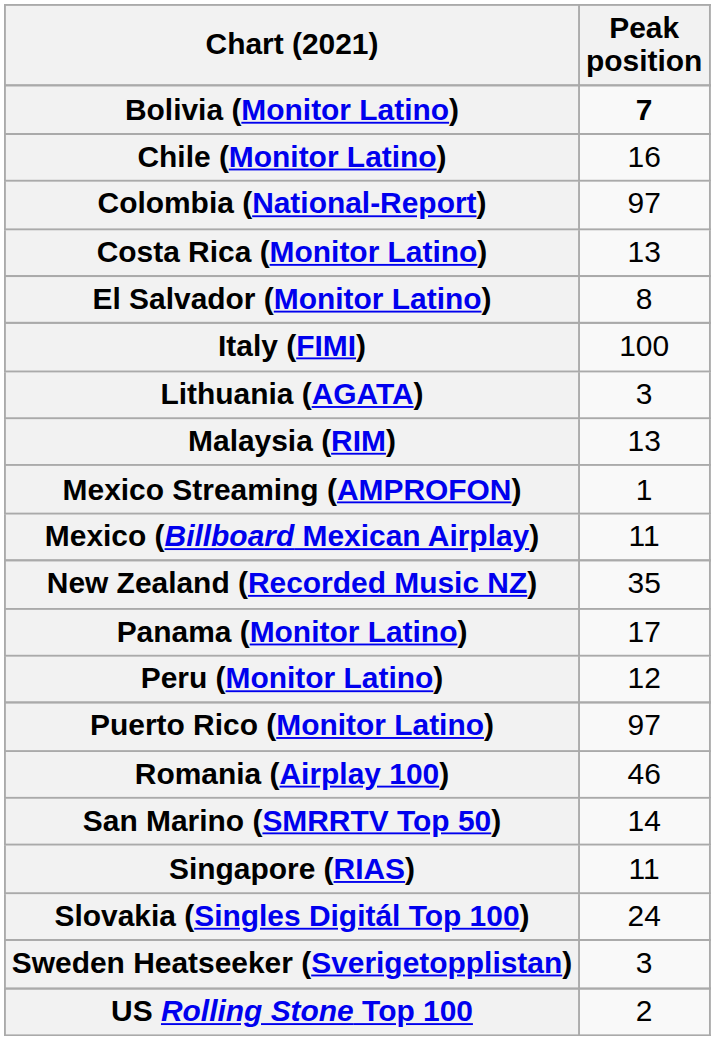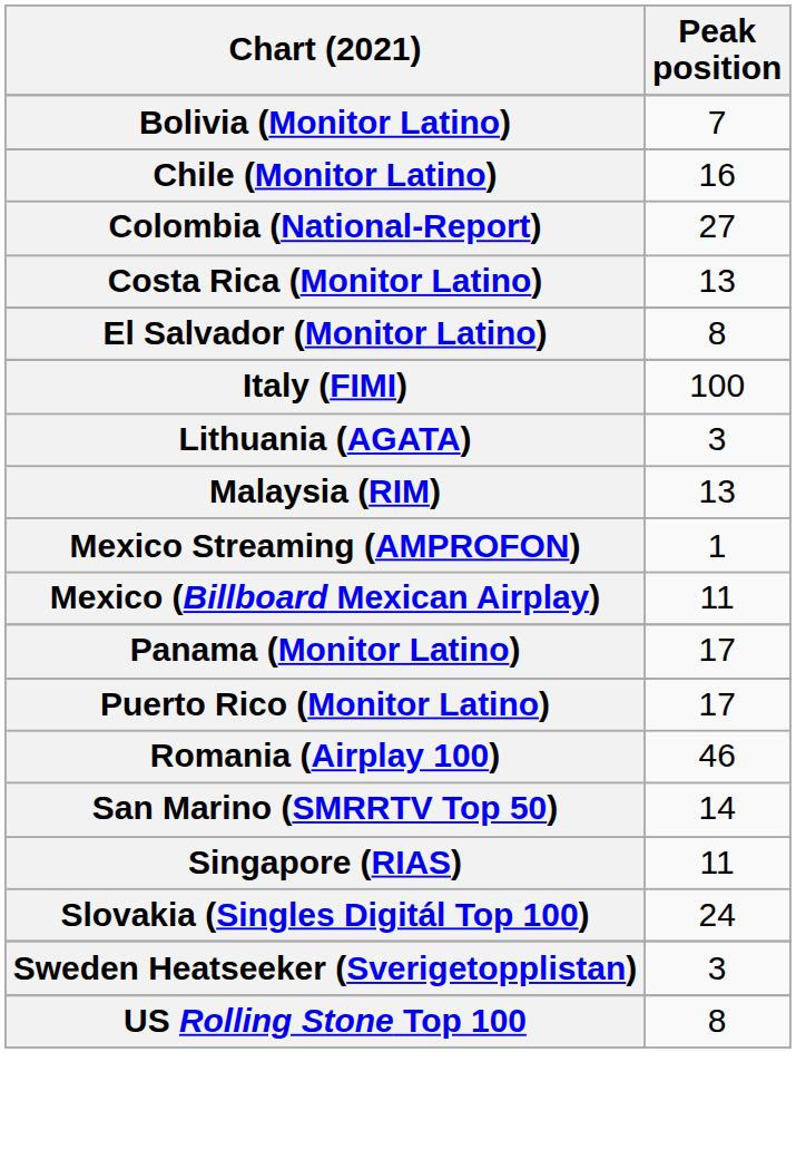 <table class="wikitable sortable plainrowheaders" style="text-align:center">
 <tr>
 <th scope="col">Chart (2021)</th>
 <th scope="col">Peak<br>position</th>
 </tr>
 <tr>
 </tr>
 <tr>
 </tr>
 <tr>
 </tr>
 <tr>
 </tr>
 <tr>
 <th scope="row">Bolivia (<a href='#'>Monitor Latino</a>)</th>
-<td><strong>7</strong></td>
+<td>7</td>
 </tr>
 <tr>
 </tr>
 <tr>
 <th scope="row">Chile (<a href='#'>Monitor Latino</a>)</th>
 <td>16</td>
 </tr>
 <tr>
 <th scope="row">Colombia (<a href='#'>National-Report</a>)</th>
-<td>97</td>
+<td>27</td>
 </tr>
 <tr>
 <th scope="row">Costa Rica (<a href='#'>Monitor Latino</a>)</th>
 <td>13</td>
 </tr>
 <tr>
 </tr>
 <tr>
 <th scope="row">El Salvador (<a href='#'>Monitor Latino</a>)</th>
 <td>8</td>
 </tr>
 <tr>
 </tr>
 <tr>
 </tr>
 <tr>
 </tr>
 <tr>
 <th scope="row">Italy (<a href='#'>FIMI</a>)</th>
 <td>100</td>
 </tr>
 <tr>
 <th scope="row">Lithuania (<a href='#'>AGATA</a>)</th>
 <td>3</td>
 </tr>
 <tr>
 <th scope="row">Malaysia (<a href='#'>RIM</a>)</th>
 <td>13</td>
 </tr>
 <tr>
 <th scope="row">Mexico Streaming (<a href='#'>AMPROFON</a>)</th>
 <td>1</td>
 </tr>
 <tr>
 <th scope="row">Mexico (<a href='#'><em>Billboard</em> Mexican Airplay</a>)</th>
 <td>11</td>
 </tr>
 <tr>
 </tr>
 <tr>
-<th scope="row">New Zealand (<a href='#'>Recorded Music NZ</a>)</th>
-<td>35</td>
-</tr>
-<tr>
 <th scope="row">Panama (<a href='#'>Monitor Latino</a>)</th>
 <td>17</td>
-</tr>
-<tr>
-<th scope="row">Peru (<a href='#'>Monitor Latino</a>)</th>
-<td>12</td>
 </tr>
 <tr>
 </tr>
 <tr>
 <th scope="row">Puerto Rico (<a href='#'>Monitor Latino</a>)</th>
-<td>97</td>
+<td>17</td>
 </tr>
 <tr>
 <th scope="row">Romania (<a href='#'>Airplay 100</a>)</th>
 <td>46</td>
 </tr>
 <tr>
 <th scope="row">San Marino (<a href='#'>SMRRTV Top 50</a>)</th>
 <td>14</td>
 </tr>
 <tr>
 <th scope="row">Singapore (<a href='#'>RIAS</a>)</th>
 <td>11</td>
 </tr>
 <tr>
 <th scope="row">Slovakia (<a href='#'>Singles Digitál Top 100</a>)</th>
 <td>24</td>
 </tr>
 <tr>
 </tr>
 <tr>
 <th scope="row">Sweden Heatseeker (<a href='#'>Sverigetopplistan</a>)</th>
 <td>3</td>
 </tr>
 <tr>
 </tr>
 <tr>
 </tr>
 <tr>
 </tr>
 <tr>
 </tr>
 <tr>
 </tr>
 <tr>
 </tr>
 <tr>
 </tr>
 <tr>
 </tr>
 <tr>
 <th scope="row">US <a href='#'><em>Rolling Stone</em> Top 100</a></th>
-<td>2</td>
+<td>8</td>
 </tr>
 </table>
